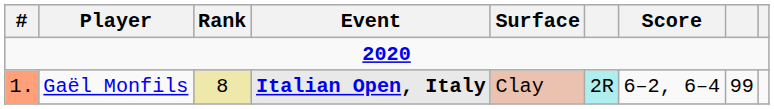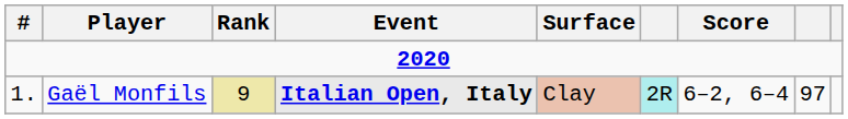 <table class="wikitable sortable">
 <tr>
 <th>#</th>
 <th>Player</th>
 <th>Rank</th>
 <th>Event</th>
 <th>Surface</th>
 <th class=unsortable></th>
 <th class=unsortable>Score</th>
 <th></th>
 <th class="unsortable"></th>
 </tr>
 <tr>
 <td colspan=9 style=text-align:center><strong><a href='#'>2020</a></strong></td>
 </tr>
 <tr>
-<td style="background: lightsalmon;">1.</td>
+<td>1.</td>
 <td> <a href='#'>Gaël Monfils</a></td>
-<td align=center bgcolor=EEE8AA>8</td>
+<td align=center bgcolor=EEE8AA>9</td>
 <td bgcolor=E9E9E9><strong><a href='#'>Italian Open</a>, Italy</strong></td>
 <td bgcolor=EBC2AF>Clay</td>
 <td bgcolor=afeeee>2R</td>
 <td>6–2, 6–4</td>
-<td align=center>99</td>
+<td align=center>97</td>
 <td></td>
 </tr>
 </table>
